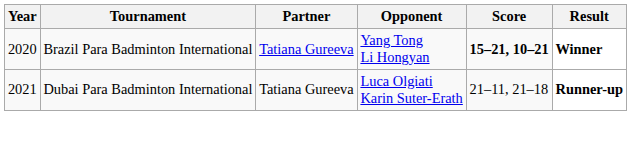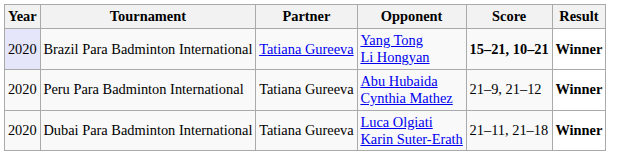 <table class="sortable wikitable" style="font-size: 90%;">
 <tr>
 <th>Year</th>
 <th>Tournament</th>
 <th>Partner</th>
 <th>Opponent</th>
 <th>Score</th>
 <th>Result</th>
 </tr>
 <tr>
-<td align="center">2020</td>
+<td align="center" style="background: lavender;">2020</td>
 <td align="left">Brazil Para Badminton International</td>
 <td> <a href='#'>Tatiana Gureeva</a></td>
 <td align="left"> <a href='#'>Yang Tong</a><br> <a href='#'>Li Hongyan</a></td>
 <td align="left"><strong>15–21, 10–21</strong></td>
 <td style="text-align:left; background:white"> <strong>Winner</strong></td>
 </tr>
 <tr>
-<td align="center">2021</td>
+<td align="center">2020</td>
+<td align="left">Peru Para Badminton International</td>
+<td> Tatiana Gureeva</td>
+<td align="left"> <a href='#'>Abu Hubaida</a><br> <a href='#'>Cynthia Mathez</a></td>
+<td align="left">21–9, 21–12</td>
+<td style="text-align:left; background:white"> <strong>Winner</strong></td>
+</tr>
+<tr>
+<td align="center">2020</td>
 <td align="left">Dubai Para Badminton International</td>
 <td> Tatiana Gureeva</td>
 <td align="left"> <a href='#'>Luca Olgiati</a><br> <a href='#'>Karin Suter-Erath</a></td>
 <td align="left">21–11, 21–18</td>
-<td style="text-align:left; background:white"> <strong>Runner-up</strong></td>
+<td style="text-align:left; background:white"> <strong>Winner</strong></td>
 </tr>
 </table>
